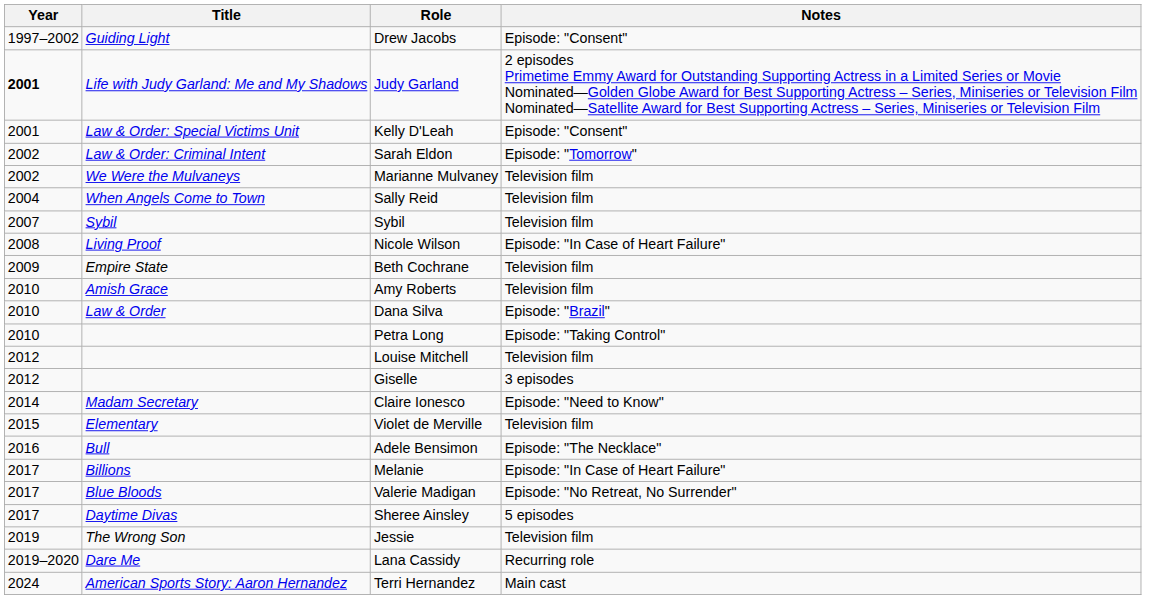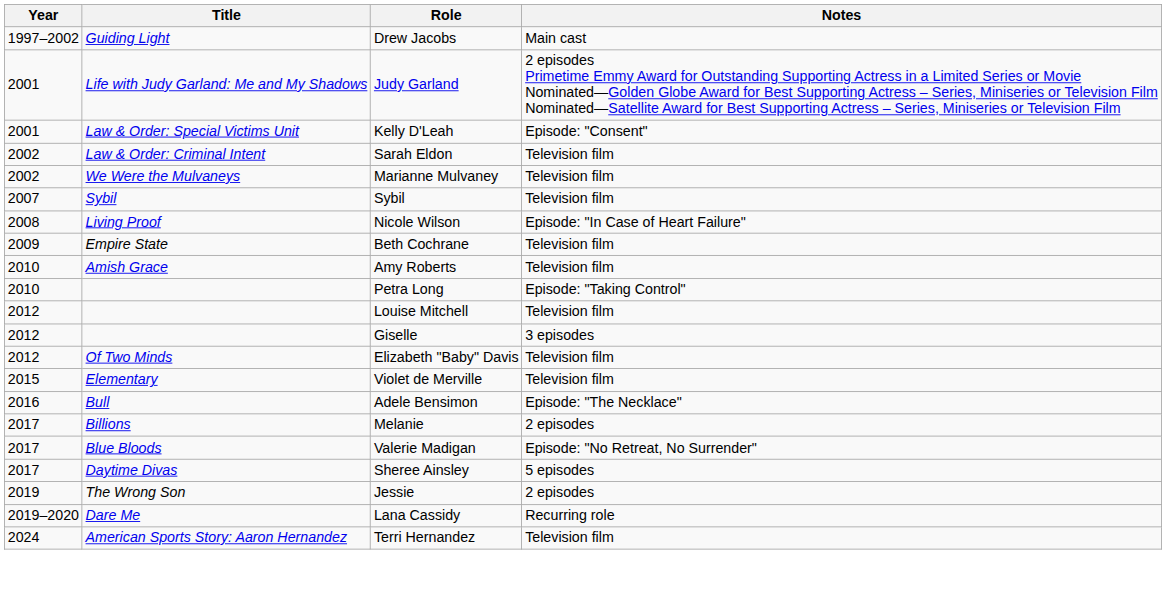 <table class="wikitable sortable">
 <tr>
 <th>Year</th>
 <th>Title</th>
 <th>Role</th>
 <th class="unsortable">Notes</th>
 </tr>
 <tr>
 <td>1997–2002</td>
 <td><em><a href='#'>Guiding Light</a></em></td>
 <td>Drew Jacobs</td>
-<td>Episode: "Consent"</td>
+<td>Main cast</td>
 </tr>
 <tr>
-<td><strong>2001</strong></td>
+<td>2001</td>
 <td><em><a href='#'>Life with Judy Garland: Me and My Shadows</a></em></td>
 <td><a href='#'>Judy Garland</a></td>
 <td>2 episodes<br><a href='#'>Primetime Emmy Award for Outstanding Supporting Actress in a Limited Series or Movie</a><br>Nominated—<a href='#'>Golden Globe Award for Best Supporting Actress – Series, Miniseries or Television Film</a><br>Nominated—<a href='#'>Satellite Award for Best Supporting Actress – Series, Miniseries or Television Film</a></td>
 </tr>
 <tr>
 <td>2001</td>
 <td><em><a href='#'>Law & Order: Special Victims Unit</a></em></td>
 <td>Kelly D'Leah</td>
 <td>Episode: "Consent"</td>
 </tr>
 <tr>
 <td>2002</td>
 <td><em><a href='#'>Law & Order: Criminal Intent</a></em></td>
 <td>Sarah Eldon</td>
-<td>Episode: "<a href='#'>Tomorrow</a>"</td>
+<td>Television film</td>
 </tr>
 <tr>
 <td>2002</td>
 <td><em><a href='#'>We Were the Mulvaneys</a></em></td>
 <td>Marianne Mulvaney</td>
-<td>Television film</td>
-</tr>
-<tr>
-<td>2004</td>
-<td><em><a href='#'>When Angels Come to Town</a></em></td>
-<td>Sally Reid</td>
 <td>Television film</td>
 </tr>
 <tr>
 <td>2007</td>
 <td><em><a href='#'>Sybil</a></em></td>
 <td>Sybil</td>
 <td>Television film</td>
 </tr>
 <tr>
 <td>2008</td>
 <td><em><a href='#'>Living Proof</a></em></td>
 <td>Nicole Wilson</td>
 <td>Episode: "In Case of Heart Failure"</td>
 </tr>
 <tr>
 <td>2009</td>
 <td><em>Empire State</em></td>
 <td>Beth Cochrane</td>
 <td>Television film</td>
 </tr>
 <tr>
 <td>2010</td>
 <td><em><a href='#'>Amish Grace</a></em></td>
 <td>Amy Roberts</td>
 <td>Television film</td>
 </tr>
 <tr>
 <td>2010</td>
-<td><em><a href='#'>Law & Order</a></em></td>
-<td>Dana Silva</td>
-<td>Episode: "<a href='#'>Brazil</a>"</td>
-</tr>
-<tr>
-<td>2010</td>
 <td><em></em></td>
 <td>Petra Long</td>
 <td>Episode: "Taking Control"</td>
 </tr>
 <tr>
 <td>2012</td>
 <td><em></em></td>
 <td>Louise Mitchell</td>
 <td>Television film</td>
 </tr>
 <tr>
 <td>2012</td>
 <td><em></em></td>
 <td>Giselle</td>
 <td>3 episodes</td>
 </tr>
 <tr>
-<td>2014</td>
-<td><em><a href='#'>Madam Secretary</a></em></td>
-<td>Claire Ionesco</td>
-<td>Episode: "Need to Know"</td>
+<td>2012</td>
+<td><em><a href='#'>Of Two Minds</a></em></td>
+<td>Elizabeth "Baby" Davis</td>
+<td>Television film</td>
 </tr>
 <tr>
 <td>2015</td>
 <td><em><a href='#'>Elementary</a></em></td>
 <td>Violet de Merville</td>
 <td>Television film</td>
 </tr>
 <tr>
 <td>2016</td>
 <td><em><a href='#'>Bull</a></em></td>
 <td>Adele Bensimon</td>
 <td>Episode: "The Necklace"</td>
 </tr>
 <tr>
 <td>2017</td>
 <td><em><a href='#'>Billions</a></em></td>
 <td>Melanie</td>
-<td>Episode: "In Case of Heart Failure"</td>
+<td>2 episodes</td>
 </tr>
 <tr>
 <td>2017</td>
 <td><em><a href='#'>Blue Bloods</a></em></td>
 <td>Valerie Madigan</td>
 <td>Episode: "No Retreat, No Surrender"</td>
 </tr>
 <tr>
 <td>2017</td>
 <td><em><a href='#'>Daytime Divas</a></em></td>
 <td>Sheree Ainsley</td>
 <td>5 episodes</td>
 </tr>
 <tr>
 <td>2019</td>
 <td><em>The Wrong Son</em></td>
 <td>Jessie</td>
-<td>Television film</td>
+<td>2 episodes</td>
 </tr>
 <tr>
 <td>2019–2020</td>
 <td><em><a href='#'>Dare Me</a></em></td>
 <td>Lana Cassidy</td>
 <td>Recurring role</td>
 </tr>
 <tr>
 <td>2024</td>
 <td><em><a href='#'>American Sports Story: Aaron Hernandez</a></em></td>
 <td>Terri Hernandez</td>
-<td>Main cast</td>
+<td>Television film</td>
 </tr>
 </table>
